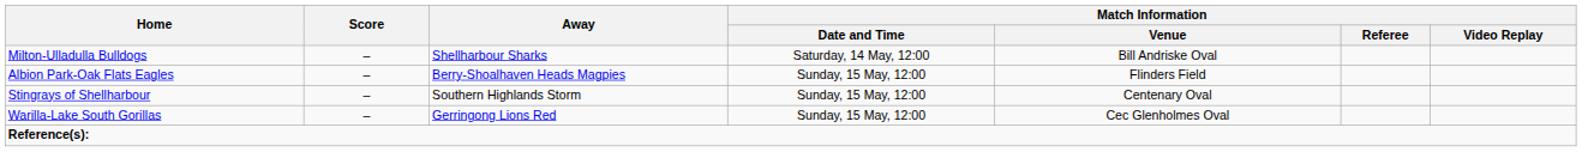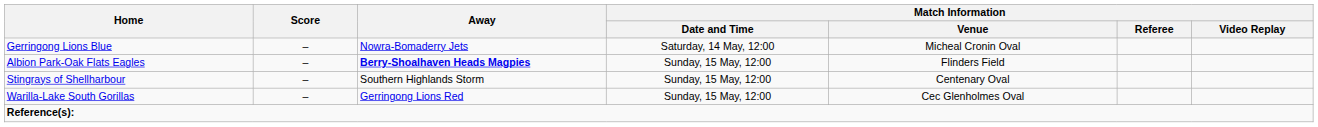 <table class="wikitable" width="100% text-align:center;">
 <tr>
 <th rowspan="2" width="19%">Home</th>
 <th rowspan="2" width="8%">Score</th>
 <th rowspan="2" width="19%">Away</th>
 <th colspan="4">Match Information</th>
 </tr>
 <tr bgcolor="#CCCCCC">
 <th width="17%">Date and Time</th>
 <th width="22%">Venue</th>
 <th>Referee</th>
 <th>Video Replay</th>
 </tr>
 <tr>
-<td> <a href='#'>Milton-Ulladulla Bulldogs</a></td>
+<td> <a href='#'>Gerringong Lions Blue</a></td>
 <td style="text-align:center;">–</td>
-<td> <a href='#'>Shellharbour Sharks</a></td>
+<td> <a href='#'>Nowra-Bomaderry Jets</a></td>
 <td style="text-align:center;">Saturday, 14 May, 12:00</td>
-<td style="text-align:center;">Bill Andriske Oval</td>
+<td style="text-align:center;">Micheal Cronin Oval</td>
 <td style="text-align:center;"></td>
 <td style="text-align:center;"></td>
 </tr>
 <tr>
 <td> <a href='#'>Albion Park-Oak Flats Eagles</a></td>
 <td style="text-align:center;">–</td>
-<td> <a href='#'>Berry-Shoalhaven Heads Magpies</a></td>
+<td><strong> <a href='#'>Berry-Shoalhaven Heads Magpies</a></strong></td>
 <td style="text-align:center;">Sunday, 15 May, 12:00</td>
 <td style="text-align:center;">Flinders Field</td>
 <td style="text-align:center;"></td>
 <td style="text-align:center;"></td>
 </tr>
 <tr>
 <td> <a href='#'>Stingrays of Shellharbour</a></td>
 <td style="text-align:center;">–</td>
 <td> Southern Highlands Storm</td>
 <td style="text-align:center;">Sunday, 15 May, 12:00</td>
 <td style="text-align:center;">Centenary Oval</td>
 <td style="text-align:center;"></td>
 <td style="text-align:center;"></td>
 </tr>
 <tr>
 <td> <a href='#'>Warilla-Lake South Gorillas</a></td>
 <td style="text-align:center;">–</td>
 <td> <a href='#'>Gerringong Lions Red</a></td>
 <td style="text-align:center;">Sunday, 15 May, 12:00</td>
 <td style="text-align:center;">Cec Glenholmes Oval</td>
 <td style="text-align:center;"></td>
 <td style="text-align:center;"></td>
 </tr>
 <tr>
 <td colspan="7"><strong>Reference(s):</strong></td>
 </tr>
 </table>
